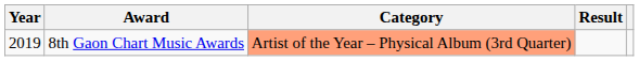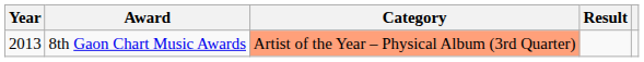 <table class="wikitable" style="text-align:center;">
 <tr>
 <th>Year</th>
 <th>Award</th>
 <th>Category</th>
 <th>Result</th>
 <th></th>
 </tr>
 <tr>
-<td>2019</td>
+<td>2013</td>
 <td>8th <a href='#'>Gaon Chart Music Awards</a></td>
 <td style="background: lightsalmon;">Artist of the Year – Physical Album (3rd Quarter)</td>
 <td></td>
 <td></td>
 </tr>
 </table>
